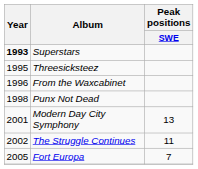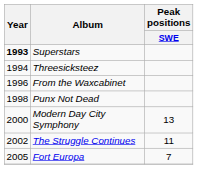 <table class="wikitable">
 <tr>
 <th align="center" rowspan="2" width="10">Year</th>
 <th align="center" rowspan="2" width="180">Album</th>
 <th align="center" colspan="1" width="20">Peak positions</th>
 </tr>
 <tr>
 <th scope="col" style="width:3em;font-size:90%;"><a href='#'>SWE</a><br></th>
 </tr>
 <tr>
 <td style="text-align:center;"><strong>1993</strong></td>
 <td><em>Superstars</em></td>
 <td style="text-align:center;"></td>
 </tr>
 <tr>
-<td style="text-align:center;">1995</td>
+<td style="text-align:center;">1994</td>
 <td><em>Threesicksteez</em></td>
 <td style="text-align:center;"></td>
 </tr>
 <tr>
 <td style="text-align:center;">1996</td>
 <td><em>From the Waxcabinet</em></td>
 <td style="text-align:center;"></td>
 </tr>
 <tr>
 <td style="text-align:center;">1998</td>
 <td><em>Punx Not Dead</em></td>
 <td style="text-align:center;"></td>
 </tr>
 <tr>
-<td style="text-align:center;">2001</td>
+<td style="text-align:center;">2000</td>
 <td><em>Modern Day City Symphony</em></td>
 <td style="text-align:center;">13</td>
 </tr>
 <tr>
 <td style="text-align:center;">2002</td>
 <td><em><a href='#'>The Struggle Continues</a></em></td>
 <td style="text-align:center;">11</td>
 </tr>
 <tr>
 <td style="text-align:center;">2005</td>
 <td><em><a href='#'>Fort Europa</a></em></td>
 <td style="text-align:center;">7</td>
 </tr>
 <tr>
 </tr>
 </table>
